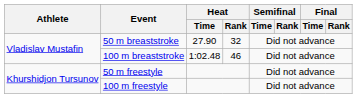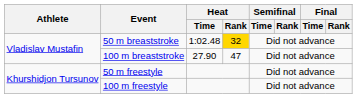 <table class="wikitable" style="text-align:center; font-size:90%">
 <tr>
 <th rowspan="2">Athlete</th>
 <th rowspan="2">Event</th>
 <th colspan="2">Heat</th>
 <th colspan="2">Semifinal</th>
 <th colspan="2">Final</th>
 </tr>
 <tr style="font-size:95%">
 <th>Time</th>
 <th>Rank</th>
 <th>Time</th>
 <th>Rank</th>
 <th>Time</th>
 <th>Rank</th>
 </tr>
 <tr>
 <td align=left rowspan=2><a href='#'>Vladislav Mustafin</a></td>
 <td align=left><a href='#'>50 m breaststroke</a></td>
-<td>27.90</td>
-<td>32</td>
+<td>1:02.48</td>
+<td style="background: gold;">32</td>
 <td colspan=4>Did not advance</td>
 </tr>
 <tr>
 <td align=left><a href='#'>100 m breaststroke</a></td>
-<td>1:02.48</td>
-<td>46</td>
+<td>27.90</td>
+<td>47</td>
 <td colspan=4>Did not advance</td>
 </tr>
 <tr>
 <td align=left rowspan=2><a href='#'>Khurshidjon Tursunov</a></td>
 <td align=left><a href='#'>50 m freestyle</a></td>
 <td colspan=2></td>
 <td colspan=4>Did not advance</td>
 </tr>
 <tr>
 <td align=left><a href='#'>100 m freestyle</a></td>
 <td colspan=2></td>
 <td colspan=4>Did not advance</td>
 </tr>
 </table>
